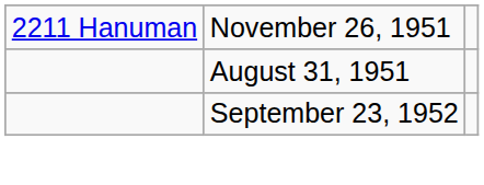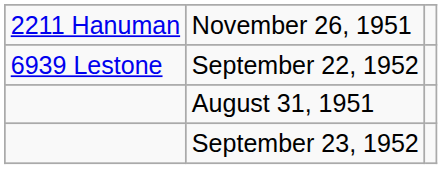 <table class="wikitable floatright" style="font-size: 0.9em;">
 <tr>
 <td><a href='#'>2211 Hanuman</a></td>
 <td>November 26, 1951</td>
+<td></td>
+</tr>
+<tr>
+<td><a href='#'>6939 Lestone</a></td>
+<td>September 22, 1952</td>
 <td></td>
 </tr>
 <tr>
 <td></td>
 <td>August 31, 1951</td>
 <td></td>
 </tr>
 <tr>
 <td></td>
 <td>September 23, 1952</td>
 <td></td>
 </tr>
 </table>
